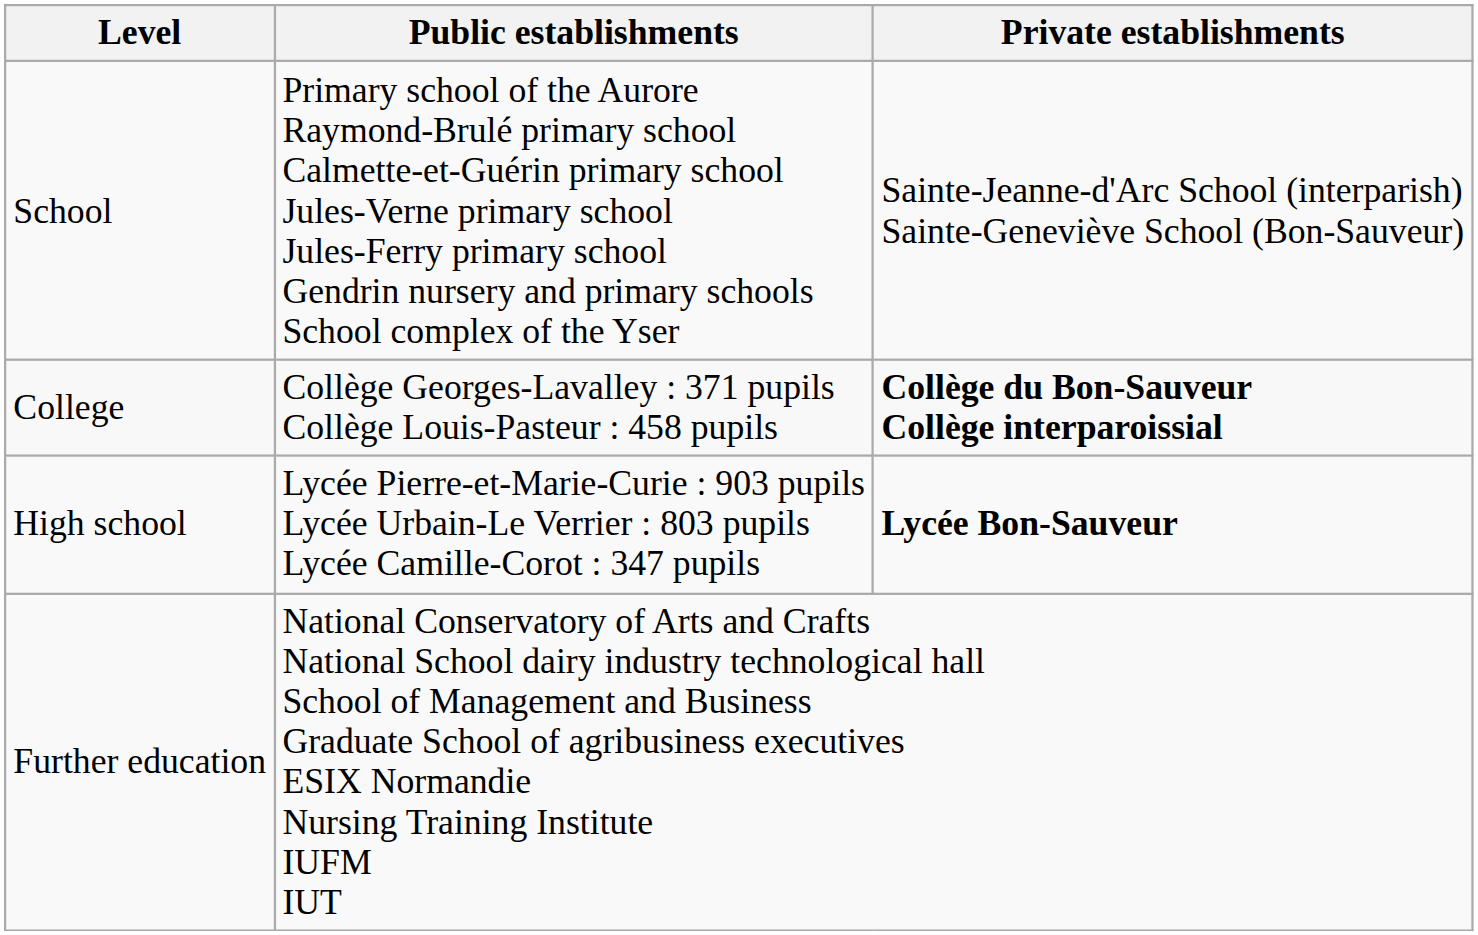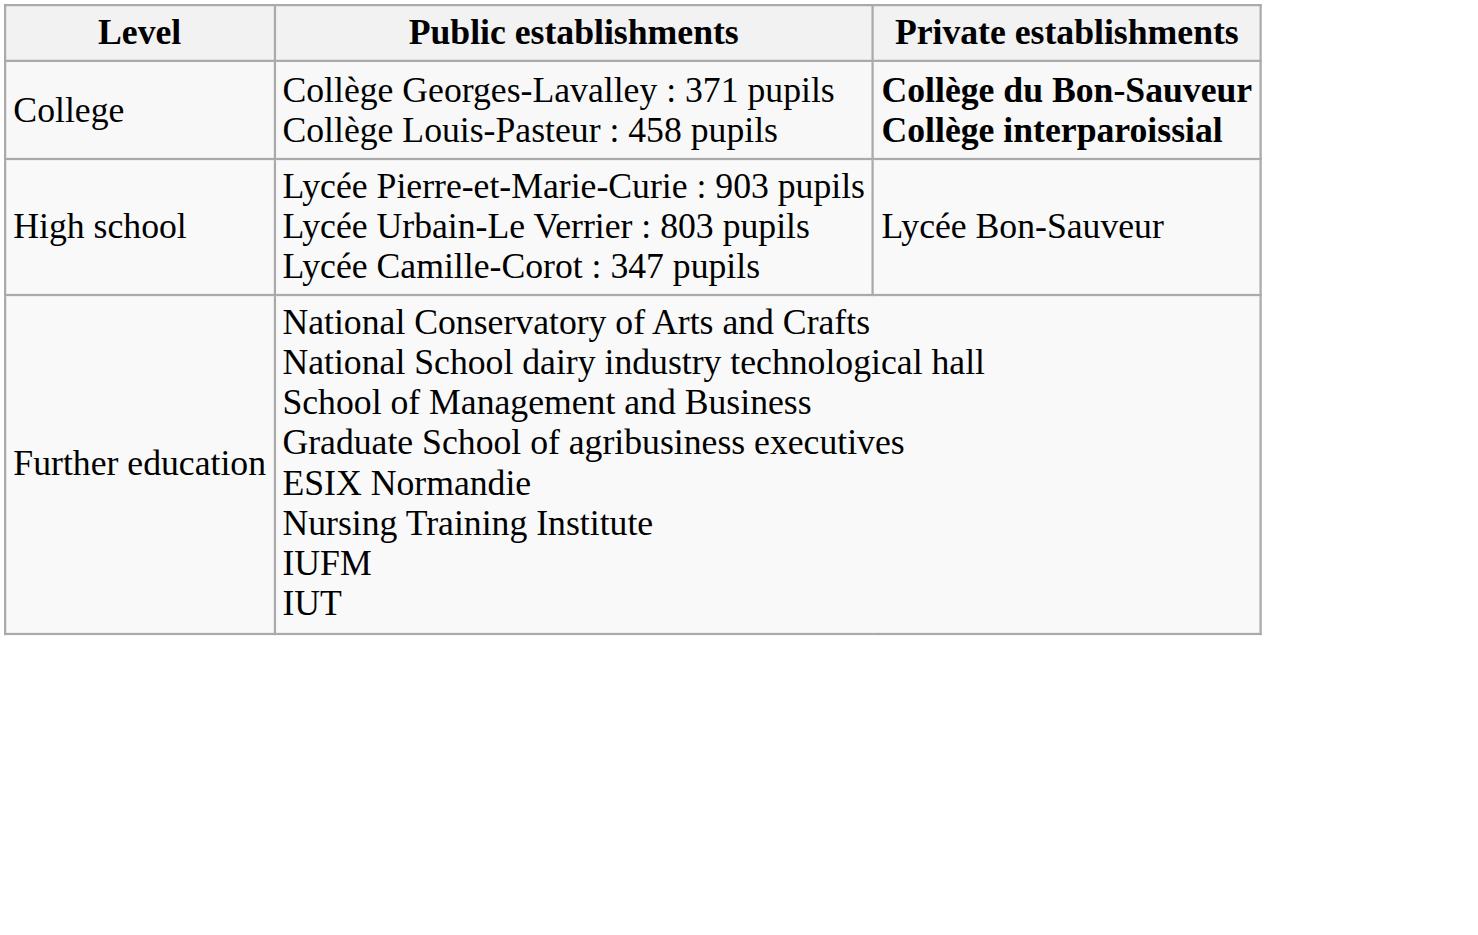 <table class=wikitable>
 <tr>
 <th>Level</th>
 <th>Public establishments</th>
 <th>Private establishments</th>
-</tr>
-<tr>
-<td>School</td>
-<td>Primary school of the Aurore<br>Raymond-Brulé primary school<br>Calmette-et-Guérin primary school<br>Jules-Verne primary school<br>Jules-Ferry primary school<br>Gendrin nursery and primary schools<br>School complex of the Yser</td>
-<td>Sainte-Jeanne-d'Arc School (interparish)<br>Sainte-Geneviève School (Bon-Sauveur)<br></td>
 </tr>
 <tr style="background:#f8f8f8;">
 <td>College</td>
 <td>Collège Georges-Lavalley : 371 pupils<br>Collège Louis-Pasteur : 458 pupils</td>
 <td><strong>Collège du Bon-Sauveur<br>Collège interparoissial<br></strong></td>
 </tr>
 <tr>
 <td>High school</td>
 <td>Lycée Pierre-et-Marie-Curie : 903 pupils<br>Lycée Urbain-Le Verrier : 803 pupils<br>Lycée Camille-Corot : 347 pupils</td>
-<td><strong>Lycée Bon-Sauveur</strong></td>
+<td>Lycée Bon-Sauveur</td>
 </tr>
 <tr>
 <td>Further education</td>
 <td colspan="2">National Conservatory of Arts and Crafts<br>National School dairy industry technological hall<br>School of Management and Business<br>Graduate School of agribusiness executives<br>ESIX Normandie<br>Nursing Training Institute<br>IUFM<br>IUT</td>
 </tr>
 </table>
